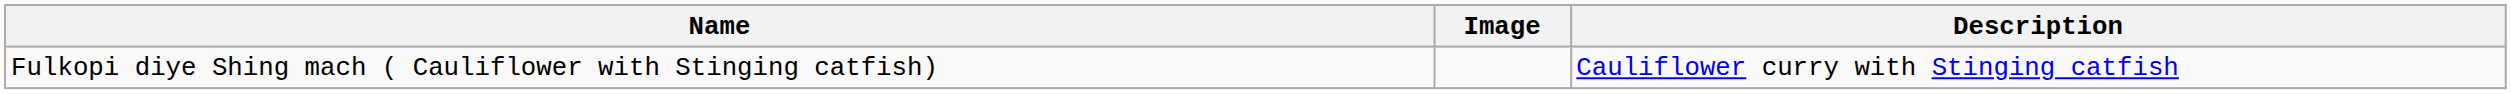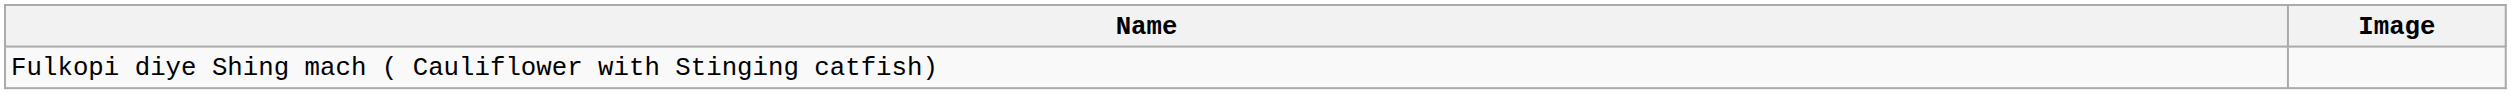 <table class="wikitable sortable" width="100%">
 <tr>
 <th>Name</th>
 <th>Image</th>
-<th>Description</th>
 </tr>
 <tr>
 <td>Fulkopi diye Shing mach ( Cauliflower with Stinging catfish)</td>
 <td></td>
-<td><a href='#'>Cauliflower</a> curry with <a href='#'>Stinging catfish</a></td>
 </tr>
 </table>
